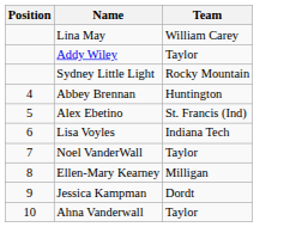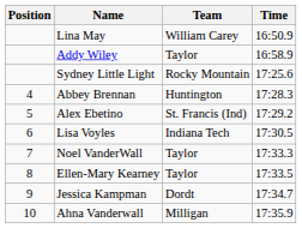 <table class="wikitable sortable">
 <tr>
 <th>Position</th>
 <th>Name</th>
 <th>Team</th>
+<th>Time</th>
 </tr>
 <tr>
 <td align=center></td>
 <td>Lina May</td>
 <td>William Carey</td>
+<td>16:50.9</td>
 </tr>
 <tr>
 <td align=center></td>
 <td><a href='#'>Addy Wiley</a></td>
 <td>Taylor</td>
+<td>16:58.9</td>
 </tr>
 <tr>
 <td align=center></td>
 <td>Sydney Little Light</td>
 <td>Rocky Mountain</td>
+<td>17:25.6</td>
 </tr>
 <tr>
 <td align=center>4</td>
 <td>Abbey Brennan</td>
 <td>Huntington</td>
+<td>17:28.3</td>
 </tr>
 <tr>
 <td align=center>5</td>
 <td>Alex Ebetino</td>
 <td>St. Francis (Ind)</td>
+<td>17:29.2</td>
 </tr>
 <tr>
 <td align=center>6</td>
 <td>Lisa Voyles</td>
 <td>Indiana Tech</td>
+<td>17:30.5</td>
 </tr>
 <tr>
 <td align=center>7</td>
 <td>Noel VanderWall</td>
 <td>Taylor</td>
+<td>17:33.3</td>
 </tr>
 <tr>
 <td align=center>8</td>
 <td>Ellen-Mary Kearney</td>
-<td>Milligan</td>
+<td>Taylor</td>
+<td>17:33.5</td>
 </tr>
 <tr>
 <td align=center>9</td>
 <td>Jessica Kampman</td>
 <td>Dordt</td>
+<td>17:34.7</td>
 </tr>
 <tr>
 <td align=center>10</td>
 <td>Ahna Vanderwall</td>
-<td>Taylor</td>
+<td>Milligan</td>
+<td>17:35.9</td>
 </tr>
 </table>
